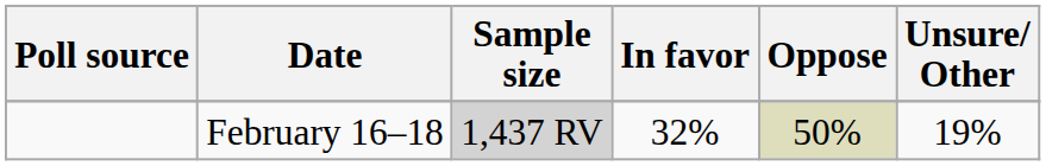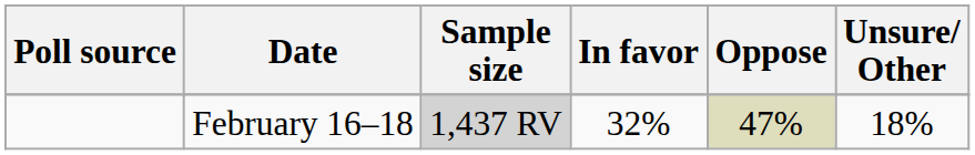 <table class="wikitable sortable collapsible" style="text-align:center;line-height:17px">
 <tr>
 <th>Poll source</th>
 <th>Date</th>
 <th>Sample<br>size</th>
 <th>In favor</th>
 <th>Oppose</th>
 <th>Unsure/<br>Other</th>
 </tr>
 <tr>
 </tr>
 <tr>
 <td></td>
 <td>February 16–18</td>
 <td style="background: lightgrey;">1,437 RV</td>
 <td>32%</td>
-<td style="background:#DEDEBD;">50%</td>
-<td>19%</td>
+<td style="background:#DEDEBD;">47%</td>
+<td>18%</td>
 </tr>
 </table>
